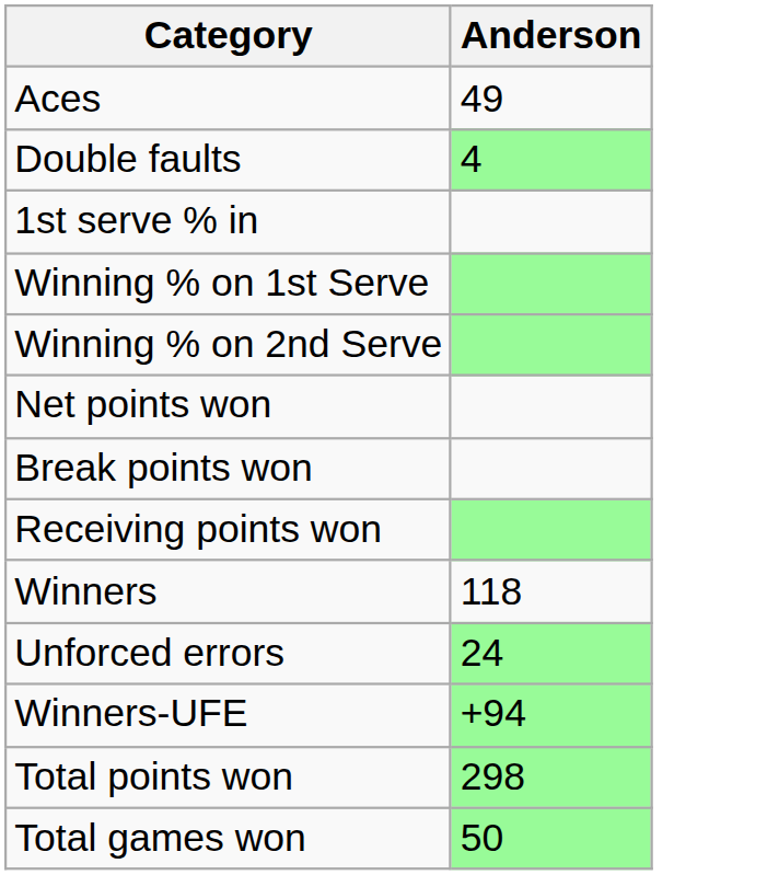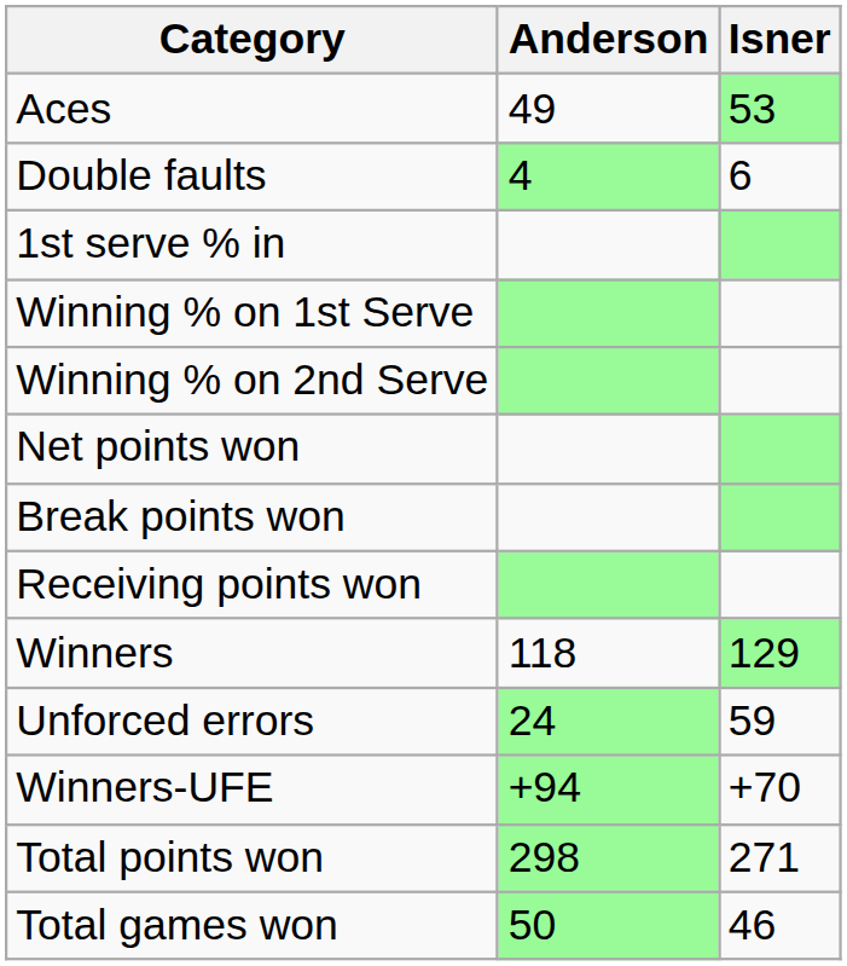 <table class="wikitable">
 <tr>
 <th>Category</th>
 <th>Anderson</th>
+<th>Isner</th>
 </tr>
 <tr>
 <td>Aces</td>
 <td>49</td>
+<td bgcolor=98FB98>53</td>
 </tr>
 <tr>
 <td>Double faults</td>
 <td bgcolor=98FB98>4</td>
+<td>6</td>
 </tr>
 <tr>
 <td>1st serve % in</td>
 <td></td>
+<td bgcolor=98FB98></td>
 </tr>
 <tr>
 <td>Winning % on 1st Serve</td>
 <td bgcolor=98FB98></td>
+<td></td>
 </tr>
 <tr>
 <td>Winning % on 2nd Serve</td>
 <td bgcolor=98FB98></td>
+<td></td>
 </tr>
 <tr>
 <td>Net points won</td>
 <td></td>
+<td bgcolor=98FB98></td>
 </tr>
 <tr>
 <td>Break points won</td>
 <td></td>
+<td bgcolor=98FB98></td>
 </tr>
 <tr>
 <td>Receiving points won</td>
 <td bgcolor=98FB98></td>
+<td></td>
 </tr>
 <tr>
 <td>Winners</td>
 <td>118</td>
+<td bgcolor=98FB98>129</td>
 </tr>
 <tr>
 <td>Unforced errors</td>
 <td bgcolor=98FB98>24</td>
+<td>59</td>
 </tr>
 <tr>
 <td>Winners-UFE</td>
 <td bgcolor=98FB98>+94</td>
+<td>+70</td>
 </tr>
 <tr>
 <td>Total points won</td>
 <td bgcolor=98FB98>298</td>
+<td>271</td>
 </tr>
 <tr>
 <td>Total games won</td>
 <td bgcolor=98FB98>50</td>
+<td>46</td>
 </tr>
 </table>
